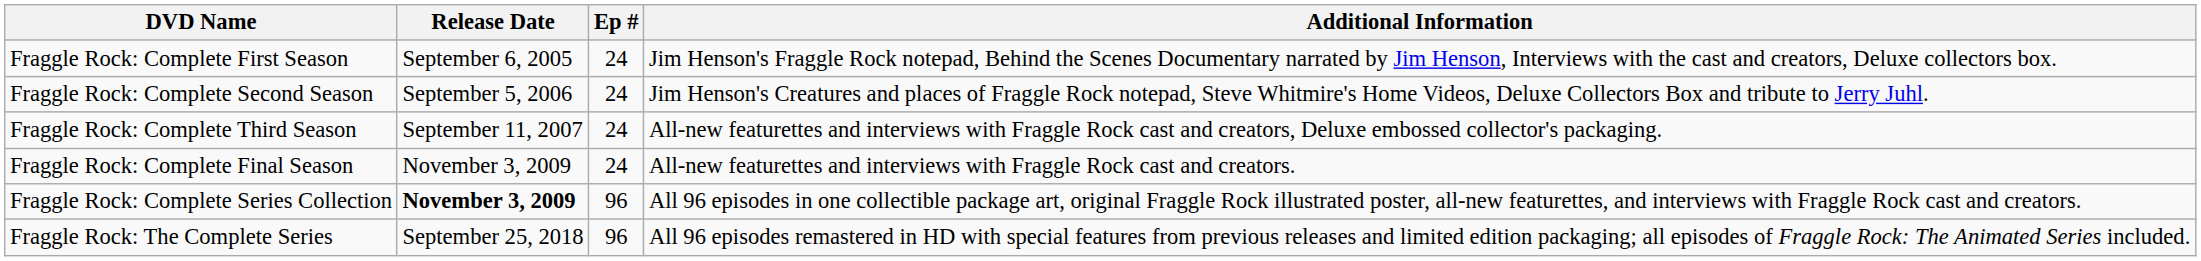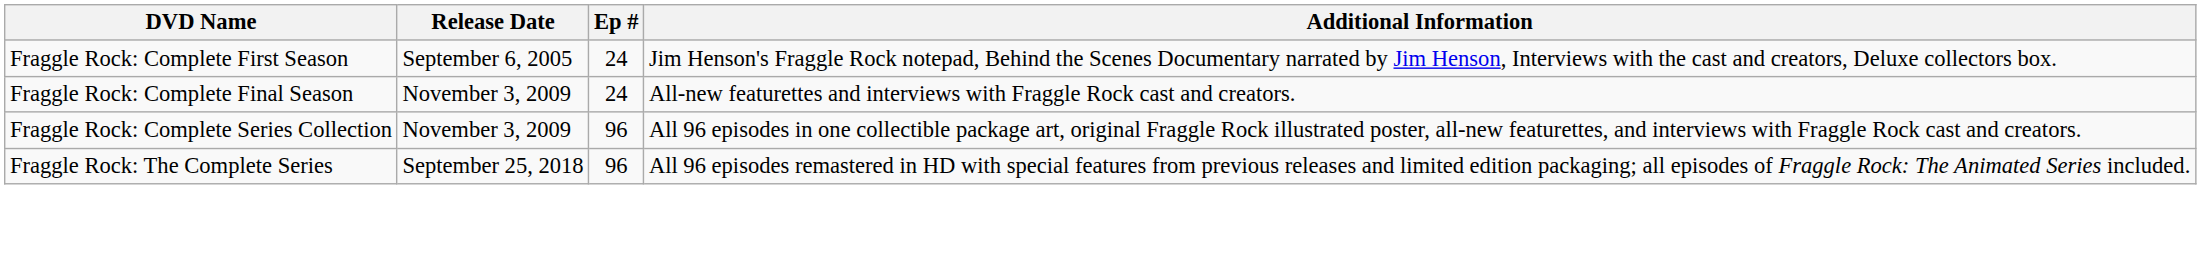 <table class="wikitable">
 <tr>
 <th>DVD Name</th>
 <th>Release Date</th>
 <th>Ep #</th>
 <th>Additional Information</th>
 </tr>
 <tr>
 <td>Fraggle Rock: Complete First Season</td>
 <td>September 6, 2005</td>
 <td style="text-align: center;">24</td>
 <td>Jim Henson's Fraggle Rock notepad, Behind the Scenes Documentary narrated by <a href='#'>Jim Henson</a>, Interviews with the cast and creators, Deluxe collectors box.</td>
 </tr>
 <tr>
-<td>Fraggle Rock: Complete Second Season</td>
-<td>September 5, 2006</td>
-<td style="text-align: center;">24</td>
-<td>Jim Henson's Creatures and places of Fraggle Rock notepad, Steve Whitmire's Home Videos, Deluxe Collectors Box and tribute to <a href='#'>Jerry Juhl</a>.</td>
-</tr>
-<tr>
-<td>Fraggle Rock: Complete Third Season</td>
-<td style="white-space:nowrap;">September 11, 2007</td>
-<td style="text-align:center;">24</td>
-<td>All-new featurettes and interviews with Fraggle Rock cast and creators, Deluxe embossed collector's packaging.</td>
-</tr>
-<tr>
 <td style="white-space:nowrap;">Fraggle Rock: Complete Final Season</td>
 <td>November 3, 2009</td>
 <td style="text-align:center;">24</td>
 <td>All-new featurettes and interviews with Fraggle Rock cast and creators.</td>
 </tr>
 <tr>
 <td>Fraggle Rock: Complete Series Collection</td>
-<td><strong>November 3, 2009</strong></td>
+<td>November 3, 2009</td>
 <td style="text-align: center;">96</td>
 <td>All 96 episodes in one collectible package art, original Fraggle Rock illustrated poster, all-new featurettes, and interviews with Fraggle Rock cast and creators.</td>
 </tr>
 <tr>
 <td>Fraggle Rock: The Complete Series</td>
 <td>September 25, 2018</td>
 <td style="text-align: center;">96</td>
 <td>All 96 episodes remastered in HD with special features from previous releases and limited edition packaging; all episodes of <em>Fraggle Rock: The Animated Series</em> included.</td>
 </tr>
 </table>
